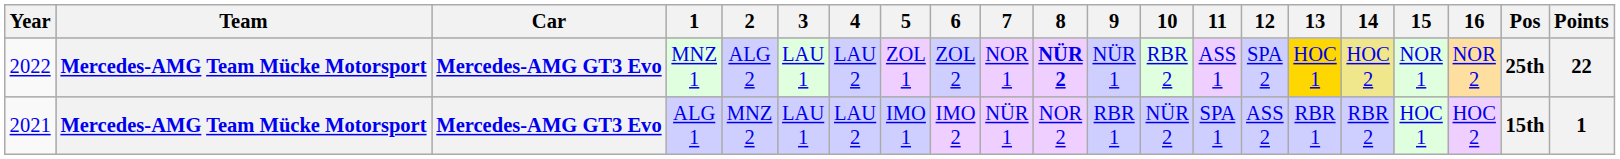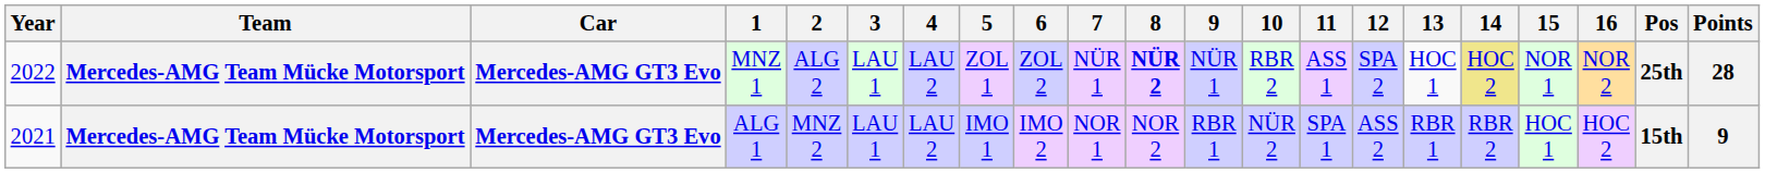 <table class="wikitable" style="text-align:center; font-size:85%">
 <tr>
 <th>Year</th>
 <th>Team</th>
 <th>Car</th>
 <th>1</th>
 <th>2</th>
 <th>3</th>
 <th>4</th>
 <th>5</th>
 <th>6</th>
 <th>7</th>
 <th>8</th>
 <th>9</th>
 <th>10</th>
 <th>11</th>
 <th>12</th>
 <th>13</th>
 <th>14</th>
 <th>15</th>
 <th>16</th>
 <th>Pos</th>
 <th>Points</th>
 </tr>
 <tr>
 <td><a href='#'>2022</a></td>
 <th><a href='#'>Mercedes-AMG</a> <a href='#'>Team Mücke Motorsport</a></th>
 <th><a href='#'>Mercedes-AMG GT3 Evo</a></th>
 <td style="background:#DFFFDF;"><a href='#'>MNZ<br>1</a><br></td>
 <td style="background:#CFCFFF;"><a href='#'>ALG<br>2</a><br></td>
 <td style="background:#DFFFDF;"><a href='#'>LAU<br>1</a><br></td>
 <td style="background:#CFCFFF;"><a href='#'>LAU<br>2</a><br></td>
 <td style="background:#EFCFFF;"><a href='#'>ZOL<br>1</a><br></td>
 <td style="background:#CFCFFF;"><a href='#'>ZOL<br>2</a><br></td>
-<td style="background:#EFCFFF;"><a href='#'>NOR<br>1</a><br></td>
+<td style="background:#EFCFFF;"><a href='#'>NÜR<br>1</a><br></td>
 <td style="background:#EFCFFF;"><strong><a href='#'>NÜR<br>2</a><br></strong></td>
 <td style="background:#CFCFFF;"><a href='#'>NÜR<br>1</a><br></td>
 <td style="background:#DFFFDF;"><a href='#'>RBR<br>2</a><br></td>
 <td style="background:#EFCFFF;"><a href='#'>ASS<br>1</a><br></td>
 <td style="background:#CFCFFF;"><a href='#'>SPA<br>2</a><br></td>
-<td style="background: gold;"><a href='#'>HOC<br>1</a></td>
+<td><a href='#'>HOC<br>1</a></td>
 <td style="background: khaki;"><a href='#'>HOC<br>2</a></td>
 <td style="background:#DFFFDF;"><a href='#'>NOR<br>1</a><br></td>
 <td style="background:#FFDF9F;"><a href='#'>NOR<br>2</a><br></td>
 <th>25th</th>
-<th>22</th>
+<th>28</th>
 </tr>
 <tr>
 <td><a href='#'>2021</a></td>
 <th><a href='#'>Mercedes-AMG</a> <a href='#'>Team Mücke Motorsport</a></th>
 <th><a href='#'>Mercedes-AMG GT3 Evo</a></th>
 <td style="background:#CFCFFF;"><a href='#'>ALG<br>1</a><br></td>
 <td style="background:#CFCFFF;"><a href='#'>MNZ<br>2</a><br></td>
 <td style="background:#CFCFFF;"><a href='#'>LAU<br>1</a><br></td>
 <td style="background:#CFCFFF;"><a href='#'>LAU<br>2</a><br></td>
 <td style="background:#CFCFFF;"><a href='#'>IMO<br>1</a><br></td>
 <td style="background:#EFCFFF;"><a href='#'>IMO<br>2</a><br></td>
-<td style="background:#EFCFFF;"><a href='#'>NÜR<br>1</a><br></td>
+<td style="background:#EFCFFF;"><a href='#'>NOR<br>1</a><br></td>
 <td style="background:#EFCFFF;"><a href='#'>NOR<br>2</a><br></td>
 <td style="background:#CFCFFF;"><a href='#'>RBR<br>1</a><br></td>
 <td style="background:#CFCFFF;"><a href='#'>NÜR<br>2</a><br></td>
 <td style="background:#CFCFFF;"><a href='#'>SPA<br>1</a><br></td>
 <td style="background:#CFCFFF;"><a href='#'>ASS<br>2</a><br></td>
 <td style="background:#CFCFFF;"><a href='#'>RBR<br>1</a><br></td>
 <td style="background:#CFCFFF;"><a href='#'>RBR<br>2</a><br></td>
 <td style="background:#DFFFDF;"><a href='#'>HOC<br>1</a><br></td>
 <td style="background:#EFCFFF;"><a href='#'>HOC<br>2</a><br></td>
 <th>15th</th>
-<th>1</th>
+<th>9</th>
 </tr>
 </table>
